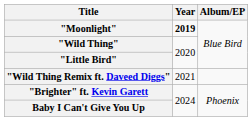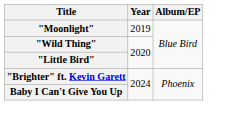 <table class="wikitable plainrowheaders" style="text-align:center">
 <tr>
 <th scope="col">Title</th>
 <th scope="col">Year</th>
 <th scope="col">Album/EP</th>
 </tr>
 <tr>
 <th scope="row">"Moonlight"</th>
-<td><strong>2019</strong></td>
+<td>2019</td>
 <td rowspan="3"><em>Blue Bird</em></td>
 </tr>
 <tr>
 <th scope="row">"Wild Thing"</th>
 <td rowspan="2">2020</td>
 </tr>
 <tr>
 <th scope="row">"Little Bird"</th>
 </tr>
 <tr>
-<th scope="row">"Wild Thing Remix ft. <a href='#'>Daveed Diggs</a>"</th>
-<td>2021</td>
-<td></td>
-</tr>
-<tr>
 <th scope="row">"Brighter" ft. <a href='#'>Kevin Garett</a></th>
 <td rowspan="2">2024</td>
 <td rowspan="2"><em>Phoenix</em></td>
 </tr>
 <tr>
 <th scope="row">Baby I Can't Give You Up</th>
 </tr>
 </table>
